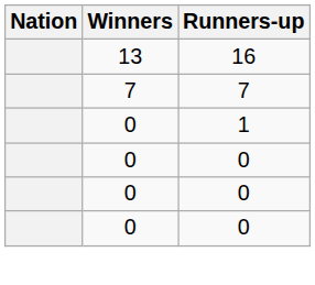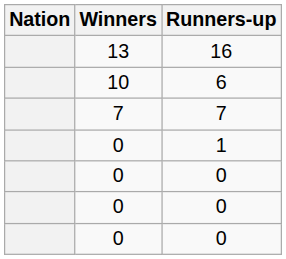 <table class="wikitable plainrowheaders sortable">
 <tr>
 <th scope="col">Nation</th>
 <th scope="col">Winners</th>
 <th scope="col">Runners-up</th>
 </tr>
 <tr>
 <th scope="row"> </th>
 <td align=center>13</td>
 <td align=center>16</td>
+</tr>
+<tr>
+<th scope="row"> </th>
+<td align=center>10</td>
+<td align=center>6</td>
 </tr>
 <tr>
 <th scope="row"> </th>
 <td align=center>7</td>
 <td align=center>7</td>
 </tr>
 <tr>
 <th scope="row"> </th>
 <td align=center>0</td>
 <td align=center>1</td>
 </tr>
 <tr>
 <th scope="row"> </th>
 <td align=center>0</td>
 <td align=center>0</td>
 </tr>
 <tr>
 <th scope="row"> </th>
 <td align=center>0</td>
 <td align=center>0</td>
 </tr>
 <tr>
 <th scope="row"> </th>
 <td align=center>0</td>
 <td align=center>0</td>
 </tr>
 </table>
